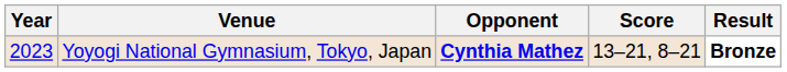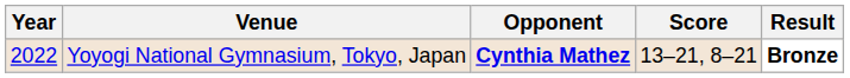 <table class="sortable wikitable" style="font-size: 90%;">
 <tr>
 <th>Year</th>
 <th>Venue</th>
 <th>Opponent</th>
 <th>Score</th>
 <th>Result</th>
 </tr>
 <tr style="background:#F3E6D7">
-<td align="center"><a href='#'>2023</a></td>
+<td align="center"><a href='#'>2022</a></td>
 <td align="left"><a href='#'>Yoyogi National Gymnasium</a>, <a href='#'>Tokyo</a>, Japan</td>
 <td align="left"><strong> <a href='#'>Cynthia Mathez</a></strong></td>
 <td align="left">13–21, 8–21</td>
 <td style="text-align:left; background:white"> <strong>Bronze</strong></td>
 </tr>
 </table>
